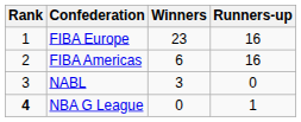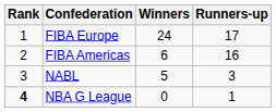 <table class="wikitable sortable" style="text-align:center;">
 <tr>
 <th>Rank</th>
 <th>Confederation</th>
 <th>Winners</th>
 <th>Runners-up</th>
 </tr>
 <tr>
 <td>1</td>
 <td align=left><a href='#'>FIBA Europe</a></td>
-<td>23</td>
-<td>16</td>
+<td>24</td>
+<td>17</td>
 </tr>
 <tr>
 <td>2</td>
 <td align=left><a href='#'>FIBA Americas</a></td>
 <td>6</td>
 <td>16</td>
 </tr>
 <tr>
 <td>3</td>
 <td align=left><a href='#'>NABL</a></td>
+<td>5</td>
 <td>3</td>
-<td>0</td>
 </tr>
 <tr>
 <td><strong>4</strong></td>
 <td align=left><a href='#'>NBA G League</a></td>
 <td>0</td>
 <td>1</td>
 </tr>
 </table>
